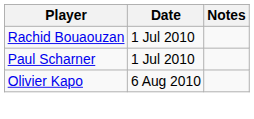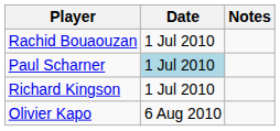 <table class="wikitable" style="text-align:center; font-size:95%; text-align:left">
 <tr>
 <th>Player</th>
 <th>Date</th>
 <th>Notes</th>
 </tr>
 <tr --->
 <td> <a href='#'>Rachid Bouaouzan</a></td>
 <td>1 Jul 2010</td>
 <td align="center"></td>
 </tr>
 <tr --->
 <td> <a href='#'>Paul Scharner</a></td>
+<td style="background: lightblue;">1 Jul 2010</td>
+<td align="center"></td>
+</tr>
+<tr --->
+<td> <a href='#'>Richard Kingson</a></td>
 <td>1 Jul 2010</td>
 <td align="center"></td>
 </tr>
 <tr --->
 <td> <a href='#'>Olivier Kapo</a></td>
 <td>6 Aug 2010</td>
 <td align="center"></td>
 </tr>
 </table>
